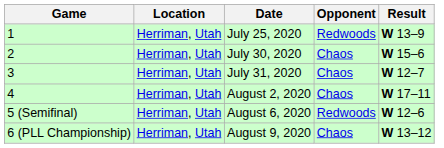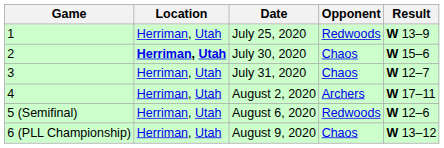 <table class="wikitable">
 <tr>
 <th>Game</th>
 <th>Location</th>
 <th>Date</th>
 <th>Opponent</th>
 <th>Result</th>
 </tr>
 <tr bgcolor="#CCFFCC">
 <td>1</td>
 <td><a href='#'>Herriman</a>, <a href='#'>Utah</a></td>
 <td>July 25, 2020</td>
 <td><a href='#'>Redwoods</a></td>
 <td><strong>W</strong> 13–9</td>
 </tr>
 <tr bgcolor="#CCFFCC">
 <td>2</td>
-<td><a href='#'>Herriman</a>, <a href='#'>Utah</a></td>
+<td><strong><a href='#'>Herriman</a>, <a href='#'>Utah</a></strong></td>
 <td>July 30, 2020</td>
 <td><a href='#'>Chaos</a></td>
 <td><strong>W</strong> 15–6</td>
 </tr>
 <tr bgcolor="#CCFFCC">
 <td>3</td>
 <td><a href='#'>Herriman</a>, <a href='#'>Utah</a></td>
 <td>July 31, 2020</td>
 <td><a href='#'>Chaos</a></td>
 <td><strong>W</strong> 12–7</td>
 </tr>
 <tr bgcolor="#CCFFCC">
 <td>4</td>
 <td><a href='#'>Herriman</a>, <a href='#'>Utah</a></td>
 <td>August 2, 2020</td>
-<td><a href='#'>Chaos</a></td>
+<td><a href='#'>Archers</a></td>
 <td><strong>W</strong> 17–11</td>
 </tr>
 <tr bgcolor="#CCFFCC">
 <td>5 (Semifinal)</td>
 <td><a href='#'>Herriman</a>, <a href='#'>Utah</a></td>
 <td>August 6, 2020</td>
 <td><a href='#'>Redwoods</a></td>
 <td><strong>W</strong> 12–6</td>
 </tr>
 <tr bgcolor="#CCFFCC">
 <td>6 (PLL Championship)</td>
 <td><a href='#'>Herriman</a>, <a href='#'>Utah</a></td>
 <td>August 9, 2020</td>
 <td><a href='#'>Chaos</a></td>
 <td><strong>W</strong> 13–12</td>
 </tr>
 </table>
